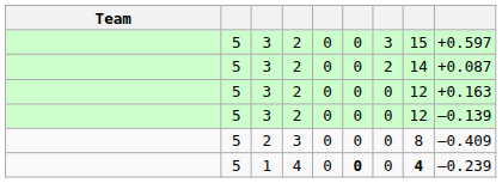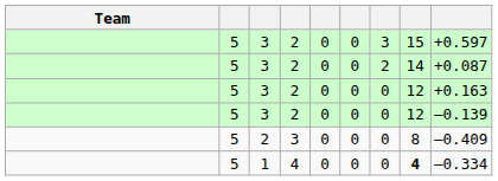 <table class="wikitable" style="text-align:center">
 <tr>
 <th width=180>Team</th>
 <th width=20></th>
 <th width=20></th>
 <th width=20></th>
 <th width=20></th>
 <th width=20></th>
 <th width=20></th>
 <th width=20></th>
 <th width=45></th>
 </tr>
 <tr style="background:#cfc">
 <td align="left"></td>
 <td>5</td>
 <td>3</td>
 <td>2</td>
 <td>0</td>
 <td>0</td>
 <td>3</td>
 <td>15</td>
 <td>+0.597</td>
 </tr>
 <tr style="background:#cfc">
 <td align="left"></td>
 <td>5</td>
 <td>3</td>
 <td>2</td>
 <td>0</td>
 <td>0</td>
 <td>2</td>
 <td>14</td>
 <td>+0.087</td>
 </tr>
 <tr style="background:#cfc">
 <td align="left"></td>
 <td>5</td>
 <td>3</td>
 <td>2</td>
 <td>0</td>
 <td>0</td>
 <td>0</td>
 <td>12</td>
 <td>+0.163</td>
 </tr>
 <tr style="background:#cfc">
 <td align="left"></td>
 <td>5</td>
 <td>3</td>
 <td>2</td>
 <td>0</td>
 <td>0</td>
 <td>0</td>
 <td>12</td>
 <td>–0.139</td>
 </tr>
 <tr>
 <td align="left"></td>
 <td>5</td>
 <td>2</td>
 <td>3</td>
 <td>0</td>
 <td>0</td>
 <td>0</td>
 <td>8</td>
 <td>–0.409</td>
 </tr>
 <tr>
 <td align="left"></td>
 <td>5</td>
 <td>1</td>
 <td>4</td>
 <td>0</td>
-<td><strong>0</strong></td>
+<td>0</td>
 <td>0</td>
 <td><strong>4</strong></td>
-<td>–0.239</td>
+<td>–0.334</td>
 </tr>
 </table>
